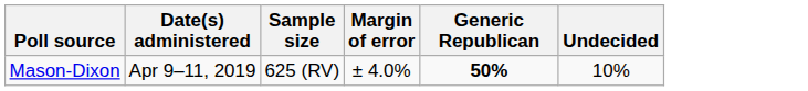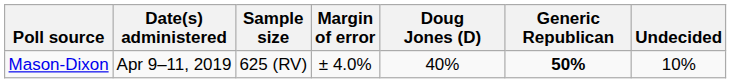 <table class="wikitable" style="font-size:90%;text-align:center;">
 <tr valign=bottom>
 <th>Poll source</th>
 <th>Date(s)<br>administered</th>
 <th>Sample<br>size</th>
 <th>Margin<br>of error</th>
+<th style="width:100px;">Doug<br>Jones (D)</th>
 <th style="width:100px;">Generic<br>Republican</th>
 <th>Undecided</th>
 </tr>
 <tr>
 <td style="text-align:left;"><a href='#'>Mason-Dixon</a></td>
 <td>Apr 9–11, 2019</td>
 <td>625 (RV)</td>
 <td>± 4.0%</td>
+<td>40%</td>
 <td><strong>50%</strong></td>
 <td>10%</td>
 </tr>
 </table>
